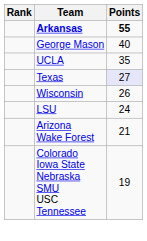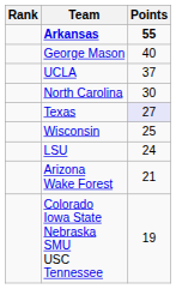 <table class="wikitable sortable" style="text-align:center">
 <tr>
 <th>Rank</th>
 <th>Team</th>
 <th>Points</th>
 </tr>
 <tr>
 <td></td>
 <td align="left"><strong><a href='#'>Arkansas</a></strong></td>
 <td><strong>55</strong></td>
 </tr>
 <tr>
 <td></td>
 <td align="left"><a href='#'>George Mason</a></td>
 <td>40</td>
 </tr>
 <tr>
 <td></td>
 <td align="left"><a href='#'>UCLA</a></td>
-<td>35</td>
+<td>37</td>
+</tr>
+<tr>
+<td></td>
+<td align="left"><a href='#'>North Carolina</a></td>
+<td>30</td>
 </tr>
 <tr>
 <td></td>
 <td align="left"><a href='#'>Texas</a></td>
 <td style="background: lavender;">27</td>
 </tr>
 <tr>
 <td></td>
 <td align="left"><a href='#'>Wisconsin</a></td>
-<td>26</td>
+<td>25</td>
 </tr>
 <tr>
 <td></td>
 <td align="left"><a href='#'>LSU</a></td>
 <td>24</td>
 </tr>
 <tr>
 <td></td>
 <td align="left"><a href='#'>Arizona</a><br><a href='#'>Wake Forest</a></td>
 <td>21</td>
 </tr>
 <tr>
 <td></td>
 <td align="left"><a href='#'>Colorado</a><br><a href='#'>Iowa State</a><br><a href='#'>Nebraska</a><br><a href='#'>SMU</a><br>USC<br><a href='#'>Tennessee</a></td>
 <td>19</td>
 </tr>
 </table>
